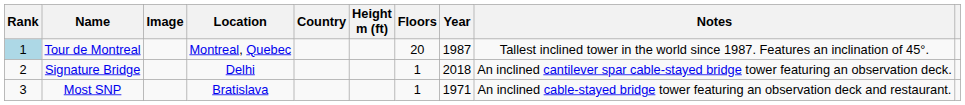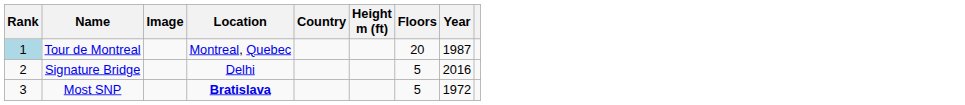 <table class="wikitable sortable" style="text-align:center">
 <tr>
 <th data-sort-type="number" style="width: 20pt;">Rank</th>
 <th>Name</th>
 <th>Image</th>
 <th>Location</th>
 <th>Country</th>
 <th>Height<br>m (ft)</th>
 <th>Floors</th>
 <th>Year</th>
-<th class="unsortable">Notes</th>
 <th></th>
 </tr>
 <tr>
 <td style="background: lightblue;">1</td>
 <td><a href='#'>Tour de Montreal</a></td>
 <td></td>
 <td><a href='#'>Montreal</a>, <a href='#'>Quebec</a></td>
 <td></td>
 <td></td>
 <td>20</td>
 <td>1987</td>
-<td>Tallest inclined tower in the world since 1987. Features an inclination of 45°.</td>
 <td></td>
 </tr>
 <tr>
 <td>2</td>
 <td><a href='#'>Signature Bridge</a></td>
 <td></td>
 <td><a href='#'>Delhi</a></td>
 <td></td>
 <td></td>
-<td>1</td>
-<td>2018</td>
-<td>An inclined <a href='#'>cantilever spar cable-stayed bridge</a> tower featuring an observation deck.</td>
+<td>5</td>
+<td>2016</td>
 <td></td>
 </tr>
 <tr>
 <td>3</td>
 <td><a href='#'>Most SNP</a></td>
 <td></td>
-<td><a href='#'>Bratislava</a></td>
+<td><strong><a href='#'>Bratislava</a></strong></td>
 <td></td>
 <td></td>
-<td>1</td>
-<td>1971</td>
-<td>An inclined <a href='#'>cable-stayed bridge</a> tower featuring an observation deck and restaurant.</td>
+<td>5</td>
+<td>1972</td>
 <td></td>
 </tr>
 </table>
